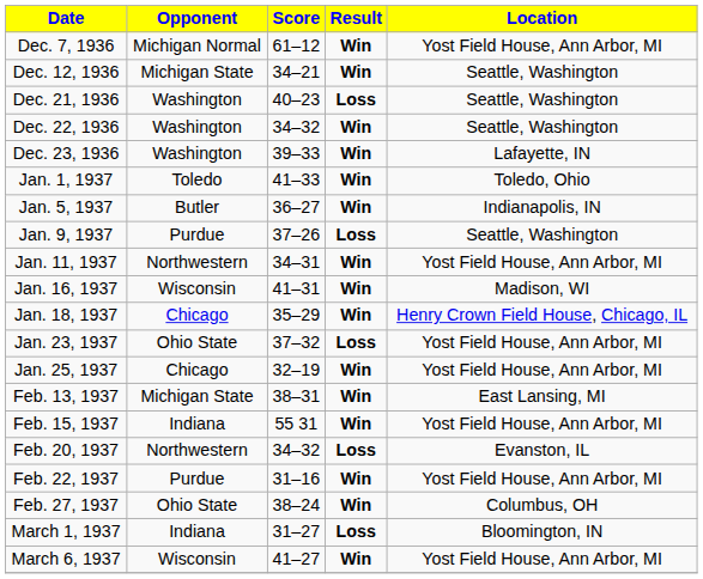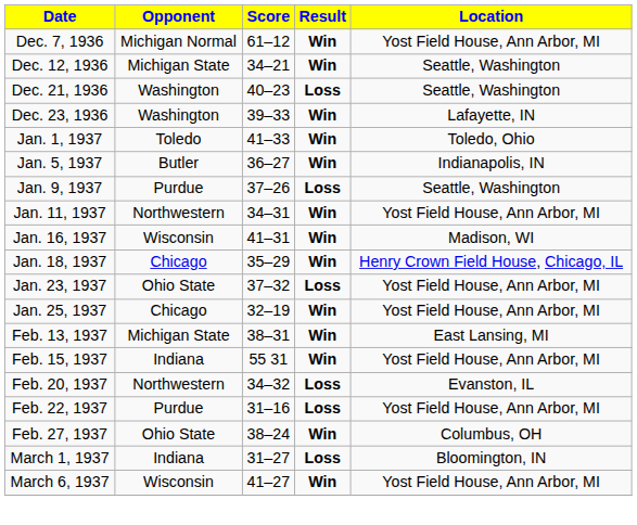 <table class="wikitable" width="650">
 <tr align="center"  style="background:yellow;color:blue;">
 <td><strong>Date</strong></td>
 <td><strong>Opponent</strong></td>
 <td><strong>Score</strong></td>
 <td><strong>Result</strong></td>
 <td><strong>Location</strong></td>
 </tr>
 <tr align="center" bgcolor="">
 <td>Dec.  7, 1936</td>
 <td>Michigan Normal</td>
 <td>61–12</td>
 <td><strong>Win</strong></td>
 <td>Yost Field House, Ann Arbor, MI</td>
 </tr>
 <tr align="center" bgcolor="">
 <td>Dec.  12, 1936</td>
 <td>Michigan State</td>
 <td>34–21</td>
 <td><strong>Win</strong></td>
 <td>Seattle, Washington</td>
 </tr>
 <tr align="center" bgcolor="">
 <td>Dec.  21, 1936</td>
 <td>Washington</td>
 <td>40–23</td>
 <td><strong>Loss</strong></td>
-<td>Seattle, Washington</td>
-</tr>
-<tr align="center" bgcolor="">
-<td>Dec.  22, 1936</td>
-<td>Washington</td>
-<td>34–32</td>
-<td><strong>Win</strong></td>
 <td>Seattle, Washington</td>
 </tr>
 <tr align="center" bgcolor="">
 <td>Dec.  23, 1936</td>
 <td>Washington</td>
 <td>39–33</td>
 <td><strong>Win</strong></td>
 <td>Lafayette, IN</td>
 </tr>
 <tr align="center" bgcolor="">
 <td>Jan. 1, 1937</td>
 <td>Toledo</td>
 <td>41–33</td>
 <td><strong>Win</strong></td>
 <td>Toledo, Ohio</td>
 </tr>
 <tr align="center" bgcolor="">
 <td>Jan. 5, 1937</td>
 <td>Butler</td>
 <td>36–27</td>
 <td><strong>Win</strong></td>
 <td>Indianapolis, IN</td>
 </tr>
 <tr align="center" bgcolor="">
 <td>Jan. 9, 1937</td>
 <td>Purdue</td>
 <td>37–26</td>
 <td><strong>Loss</strong></td>
 <td>Seattle, Washington</td>
 </tr>
 <tr align="center" bgcolor="">
 <td>Jan. 11, 1937</td>
 <td>Northwestern</td>
 <td>34–31</td>
 <td><strong>Win</strong></td>
 <td>Yost Field House, Ann Arbor, MI</td>
 </tr>
 <tr align="center" bgcolor="">
 <td>Jan. 16, 1937</td>
 <td>Wisconsin</td>
 <td>41–31</td>
 <td><strong>Win</strong></td>
 <td>Madison, WI</td>
 </tr>
 <tr align="center" bgcolor="">
 <td>Jan. 18, 1937</td>
 <td><a href='#'>Chicago</a></td>
 <td>35–29</td>
 <td><strong>Win</strong></td>
 <td><a href='#'>Henry Crown Field House</a>, <a href='#'>Chicago, IL</a></td>
 </tr>
 <tr align="center" bgcolor="">
 <td>Jan. 23, 1937</td>
 <td>Ohio State</td>
 <td>37–32</td>
 <td><strong>Loss</strong></td>
 <td>Yost Field House, Ann Arbor, MI</td>
 </tr>
 <tr align="center" bgcolor="">
 <td>Jan. 25, 1937</td>
 <td>Chicago</td>
 <td>32–19</td>
 <td><strong>Win</strong></td>
 <td>Yost Field House, Ann Arbor, MI</td>
 </tr>
 <tr align="center" bgcolor="">
 <td>Feb.  13, 1937</td>
 <td>Michigan State</td>
 <td>38–31</td>
 <td><strong>Win</strong></td>
 <td>East Lansing, MI</td>
 </tr>
 <tr align="center" bgcolor="">
 <td>Feb.  15, 1937</td>
 <td>Indiana</td>
 <td>55 31</td>
 <td><strong>Win</strong></td>
 <td>Yost Field House, Ann Arbor, MI</td>
 </tr>
 <tr align="center" bgcolor="">
 <td>Feb.  20, 1937</td>
 <td>Northwestern</td>
 <td>34–32</td>
 <td><strong>Loss</strong></td>
 <td>Evanston, IL</td>
 </tr>
 <tr align="center" bgcolor="">
 <td>Feb.  22, 1937</td>
 <td>Purdue</td>
 <td>31–16</td>
-<td><strong>Win</strong></td>
+<td><strong>Loss</strong></td>
 <td>Yost Field House, Ann Arbor, MI</td>
 </tr>
 <tr align="center" bgcolor="">
 <td>Feb.  27, 1937</td>
 <td>Ohio State</td>
 <td>38–24</td>
 <td><strong>Win</strong></td>
 <td>Columbus, OH</td>
 </tr>
 <tr align="center" bgcolor="">
 <td>March 1, 1937</td>
 <td>Indiana</td>
 <td>31–27</td>
 <td><strong>Loss</strong></td>
 <td>Bloomington, IN</td>
 </tr>
 <tr align="center" bgcolor="">
 <td>March 6, 1937</td>
 <td>Wisconsin</td>
 <td>41–27</td>
 <td><strong>Win</strong></td>
 <td>Yost Field House, Ann Arbor, MI</td>
 </tr>
 <tr align="center" bgcolor="">
 </tr>
 </table>
